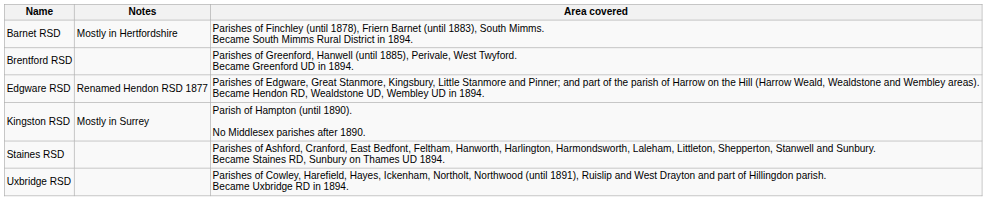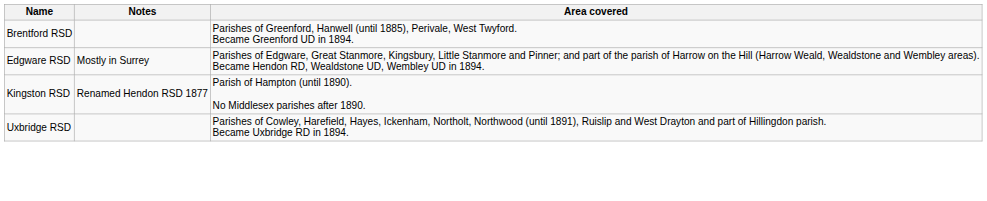 <table class="wikitable">
 <tr>
 <th>Name</th>
 <th>Notes</th>
 <th>Area covered</th>
-</tr>
-<tr>
-<td>Barnet RSD</td>
-<td>Mostly in Hertfordshire</td>
-<td>Parishes of Finchley (until 1878), Friern Barnet (until 1883), South Mimms.<br>Became South Mimms Rural District in 1894.</td>
 </tr>
 <tr>
 <td>Brentford RSD</td>
 <td> </td>
 <td>Parishes of Greenford, Hanwell (until 1885), Perivale, West Twyford.<br>Became Greenford UD in 1894.</td>
 </tr>
 <tr>
 <td>Edgware RSD</td>
-<td>Renamed Hendon RSD 1877</td>
+<td>Mostly in Surrey</td>
 <td>Parishes of Edgware, Great Stanmore, Kingsbury, Little Stanmore and Pinner; and part of the parish of Harrow on the Hill (Harrow Weald, Wealdstone and Wembley areas).<br>Became Hendon RD, Wealdstone UD, Wembley UD in 1894.</td>
 </tr>
 <tr>
 <td>Kingston RSD</td>
-<td>Mostly in Surrey</td>
+<td>Renamed Hendon RSD 1877</td>
 <td>Parish of Hampton (until 1890).<br><br>No Middlesex parishes after 1890.</td>
-</tr>
-<tr>
-<td>Staines RSD</td>
-<td> </td>
-<td>Parishes of Ashford, Cranford, East Bedfont, Feltham, Hanworth, Harlington, Harmondsworth, Laleham, Littleton, Shepperton, Stanwell and Sunbury.<br>Became Staines RD, Sunbury on Thames UD 1894.</td>
 </tr>
 <tr>
 <td>Uxbridge RSD</td>
 <td> </td>
 <td>Parishes of Cowley, Harefield, Hayes, Ickenham, Northolt, Northwood (until 1891), Ruislip and West Drayton and part of Hillingdon parish.<br> Became Uxbridge RD in 1894.</td>
 </tr>
 </table>
